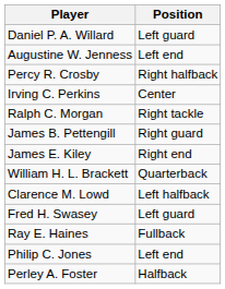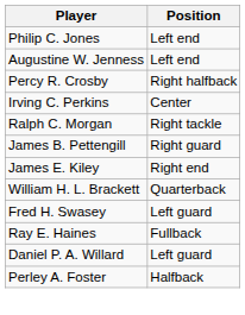 <table class="wikitable" style="text-align:Left">
 <tr>
 <th>Player</th>
 <th>Position</th>
 </tr>
 <tr>
-<td>Daniel P. A. Willard</td>
-<td>Left guard</td>
+<td>Philip C. Jones</td>
+<td>Left end</td>
 </tr>
 <tr>
 <td>Augustine W. Jenness</td>
 <td>Left end</td>
 </tr>
 <tr>
 <td>Percy R. Crosby</td>
 <td>Right halfback</td>
 </tr>
 <tr>
 <td>Irving C. Perkins</td>
 <td>Center</td>
 </tr>
 <tr>
 <td>Ralph C. Morgan</td>
 <td>Right tackle</td>
 </tr>
 <tr>
 <td>James B. Pettengill</td>
 <td>Right guard</td>
 </tr>
 <tr>
 <td>James E. Kiley</td>
 <td>Right end</td>
 </tr>
 <tr>
 <td>William H. L. Brackett</td>
 <td>Quarterback</td>
 </tr>
 <tr>
-<td>Clarence M. Lowd</td>
-<td>Left halfback</td>
-</tr>
-<tr>
 <td>Fred H. Swasey</td>
 <td>Left guard</td>
 </tr>
 <tr>
 <td>Ray E. Haines</td>
 <td>Fullback</td>
 </tr>
 <tr>
-<td>Philip C. Jones</td>
-<td>Left end</td>
+<td>Daniel P. A. Willard</td>
+<td>Left guard</td>
 </tr>
 <tr>
 <td>Perley A. Foster</td>
 <td>Halfback</td>
 </tr>
 </table>
